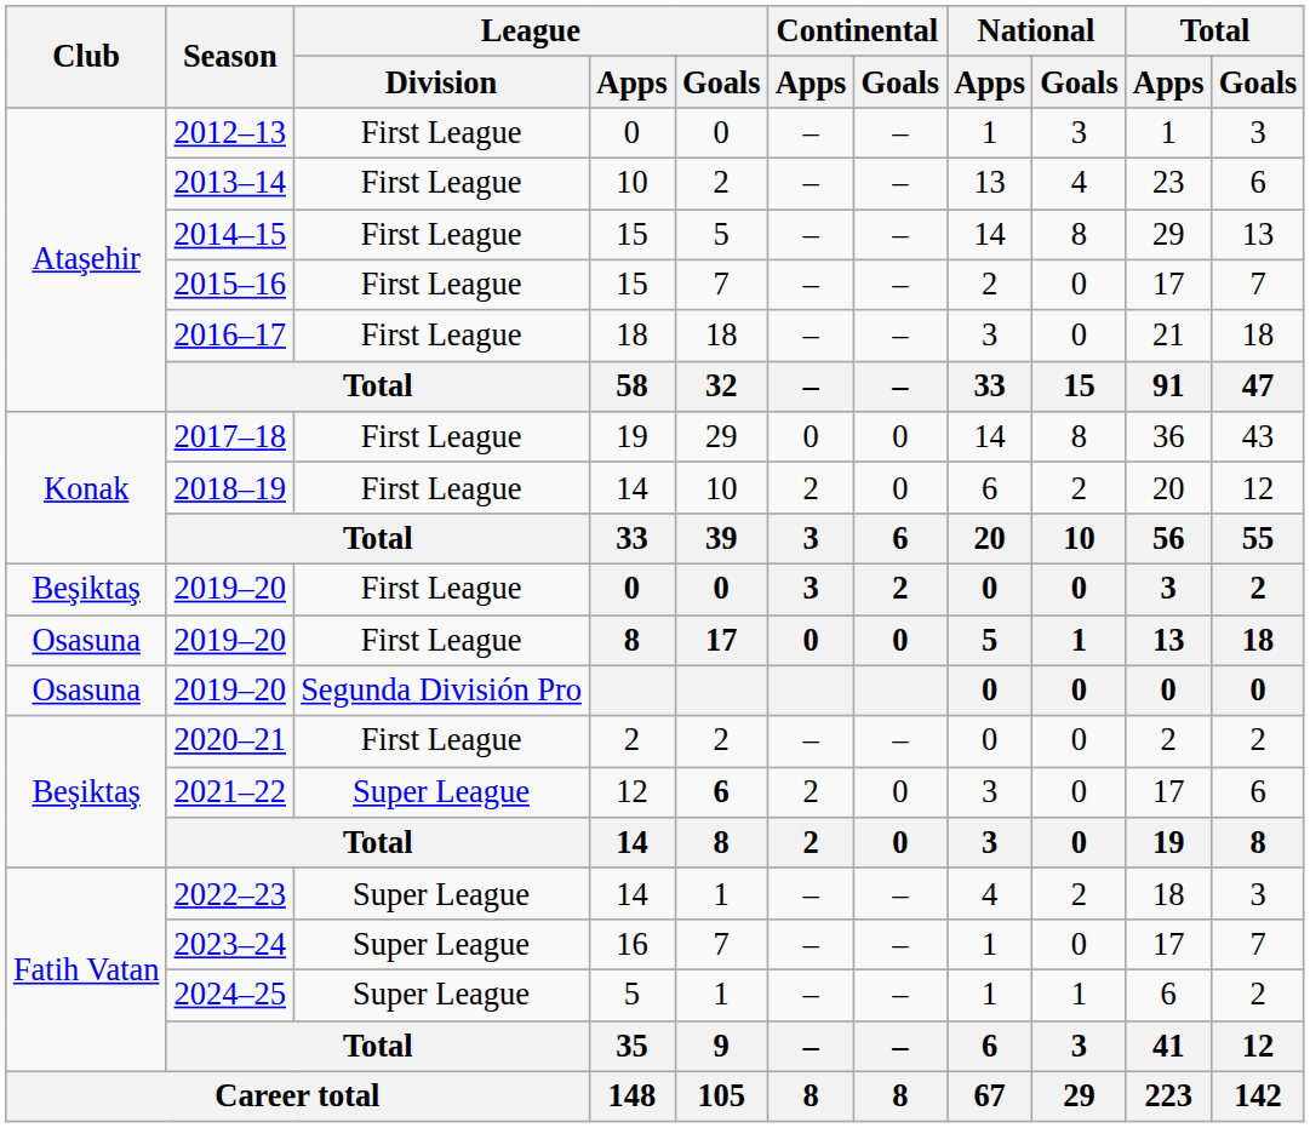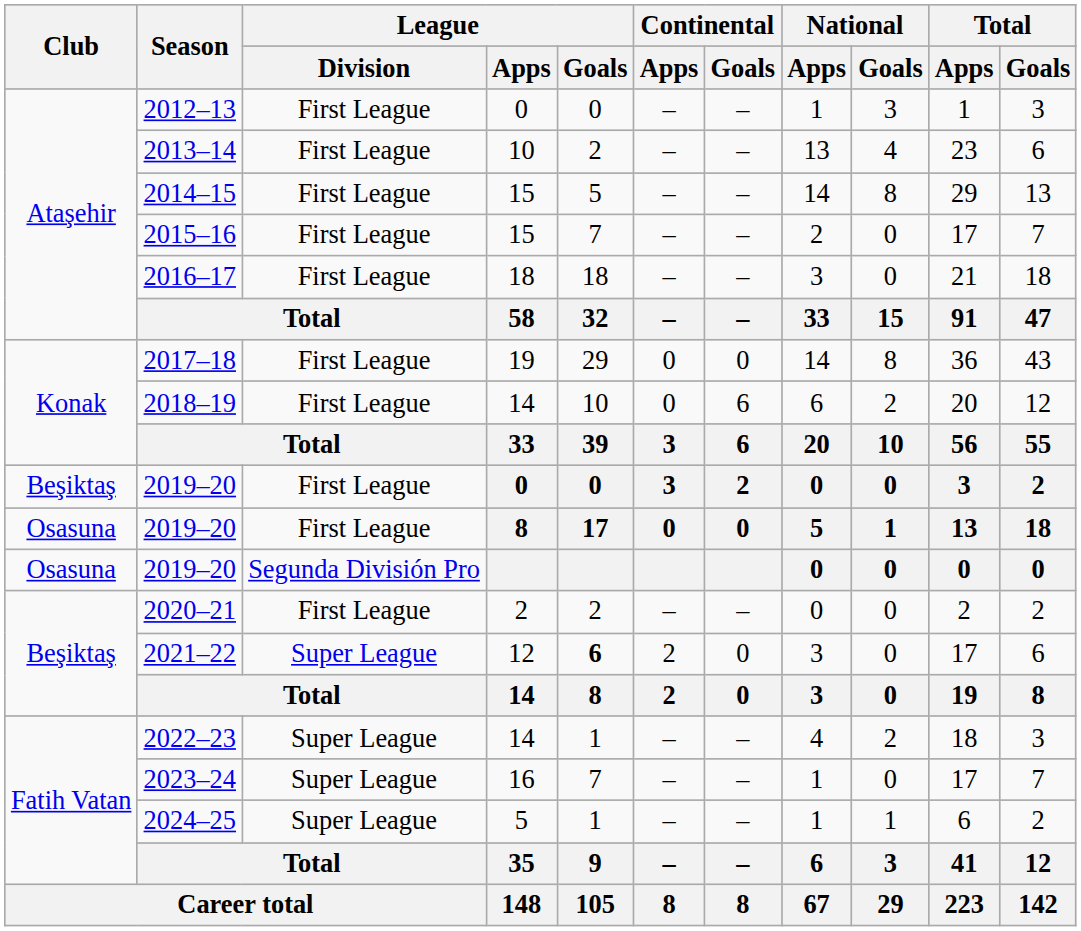 <table class="wikitable" style="text-align: center;">
 <tr>
 <th rowspan=2>Club</th>
 <th rowspan=2>Season</th>
 <th colspan=3>League</th>
 <th colspan=2>Continental</th>
 <th colspan=2>National</th>
 <th colspan=2>Total</th>
 </tr>
 <tr>
 <th>Division</th>
 <th>Apps</th>
 <th>Goals</th>
 <th>Apps</th>
 <th>Goals</th>
 <th>Apps</th>
 <th>Goals</th>
 <th>Apps</th>
 <th>Goals</th>
 </tr>
 <tr>
 <td rowspan=6><a href='#'>Ataşehir</a></td>
 <td><a href='#'>2012–13</a></td>
 <td>First League</td>
 <td>0</td>
 <td>0</td>
 <td>–</td>
 <td>–</td>
 <td>1</td>
 <td>3</td>
 <td>1</td>
 <td>3</td>
 </tr>
 <tr>
 <td><a href='#'>2013–14</a></td>
 <td>First League</td>
 <td>10</td>
 <td>2</td>
 <td>–</td>
 <td>–</td>
 <td>13</td>
 <td>4</td>
 <td>23</td>
 <td>6</td>
 </tr>
 <tr>
 <td><a href='#'>2014–15</a></td>
 <td>First League</td>
 <td>15</td>
 <td>5</td>
 <td>–</td>
 <td>–</td>
 <td>14</td>
 <td>8</td>
 <td>29</td>
 <td>13</td>
 </tr>
 <tr>
 <td><a href='#'>2015–16</a></td>
 <td>First League</td>
 <td>15</td>
 <td>7</td>
 <td>–</td>
 <td>–</td>
 <td>2</td>
 <td>0</td>
 <td>17</td>
 <td>7</td>
 </tr>
 <tr>
 <td><a href='#'>2016–17</a></td>
 <td>First League</td>
 <td>18</td>
 <td>18</td>
 <td>–</td>
 <td>–</td>
 <td>3</td>
 <td>0</td>
 <td>21</td>
 <td>18</td>
 </tr>
 <tr>
 <th colspan=2>Total</th>
 <th>58</th>
 <th>32</th>
 <th>–</th>
 <th>–</th>
 <th>33</th>
 <th>15</th>
 <th>91</th>
 <th>47</th>
 </tr>
 <tr>
 <td rowspan=3><a href='#'>Konak</a></td>
 <td><a href='#'>2017–18</a></td>
 <td>First League</td>
 <td>19</td>
 <td>29</td>
 <td>0</td>
 <td>0</td>
 <td>14</td>
 <td>8</td>
 <td>36</td>
 <td>43</td>
 </tr>
 <tr>
 <td><a href='#'>2018–19</a></td>
 <td>First League</td>
 <td>14</td>
 <td>10</td>
-<td>2</td>
 <td>0</td>
+<td>6</td>
 <td>6</td>
 <td>2</td>
 <td>20</td>
 <td>12</td>
 </tr>
 <tr>
 <th colspan="2">Total</th>
 <th>33</th>
 <th>39</th>
 <th>3</th>
 <th>6</th>
 <th>20</th>
 <th>10</th>
 <th>56</th>
 <th>55</th>
 </tr>
 <tr>
 <td><a href='#'>Beşiktaş</a></td>
 <td><a href='#'>2019–20</a></td>
 <td>First League</td>
 <th>0</th>
 <th>0</th>
 <th>3</th>
 <th>2</th>
 <th>0</th>
 <th>0</th>
 <th>3</th>
 <th>2</th>
 </tr>
 <tr>
 <td><a href='#'>Osasuna</a></td>
 <td><a href='#'>2019–20</a></td>
 <td>First League</td>
 <th>8</th>
 <th>17</th>
 <th>0</th>
 <th>0</th>
 <th>5</th>
 <th>1</th>
 <th>13</th>
 <th>18</th>
 </tr>
 <tr>
 <td><a href='#'>Osasuna</a></td>
 <td><a href='#'>2019–20</a></td>
 <td><a href='#'>Segunda División Pro</a></td>
 <th></th>
 <th></th>
 <th></th>
 <th></th>
 <th>0</th>
 <th>0</th>
 <th>0</th>
 <th>0</th>
 </tr>
 <tr>
 <td rowspan=3><a href='#'>Beşiktaş</a></td>
 <td><a href='#'>2020–21</a></td>
 <td>First League</td>
 <td>2</td>
 <td>2</td>
 <td>–</td>
 <td>–</td>
 <td>0</td>
 <td>0</td>
 <td>2</td>
 <td>2</td>
 </tr>
 <tr>
 <td><a href='#'>2021–22</a></td>
 <td><a href='#'>Super League</a></td>
 <td>12</td>
 <td><strong>6</strong></td>
 <td>2</td>
 <td>0</td>
 <td>3</td>
 <td>0</td>
 <td>17</td>
 <td>6</td>
 </tr>
 <tr>
 <th colspan="2">Total</th>
 <th>14</th>
 <th>8</th>
 <th>2</th>
 <th>0</th>
 <th>3</th>
 <th>0</th>
 <th>19</th>
 <th>8</th>
 </tr>
 <tr>
 <td rowspan=4><a href='#'>Fatih Vatan</a></td>
 <td><a href='#'>2022–23</a></td>
 <td>Super League</td>
 <td>14</td>
 <td>1</td>
 <td>–</td>
 <td>–</td>
 <td>4</td>
 <td>2</td>
 <td>18</td>
 <td>3</td>
 </tr>
 <tr>
 <td><a href='#'>2023–24</a></td>
 <td>Super League</td>
 <td>16</td>
 <td>7</td>
 <td>–</td>
 <td>–</td>
 <td>1</td>
 <td>0</td>
 <td>17</td>
 <td>7</td>
 </tr>
 <tr>
 <td><a href='#'>2024–25</a></td>
 <td>Super League</td>
 <td>5</td>
 <td>1</td>
 <td>–</td>
 <td>–</td>
 <td>1</td>
 <td>1</td>
 <td>6</td>
 <td>2</td>
 </tr>
 <tr>
 <th colspan="2">Total</th>
 <th>35</th>
 <th>9</th>
 <th>–</th>
 <th>–</th>
 <th>6</th>
 <th>3</th>
 <th>41</th>
 <th>12</th>
 </tr>
 <tr>
 <th colspan=3>Career total</th>
 <th>148</th>
 <th>105</th>
 <th>8</th>
 <th>8</th>
 <th>67</th>
 <th>29</th>
 <th>223</th>
 <th>142</th>
 </tr>
 </table>
